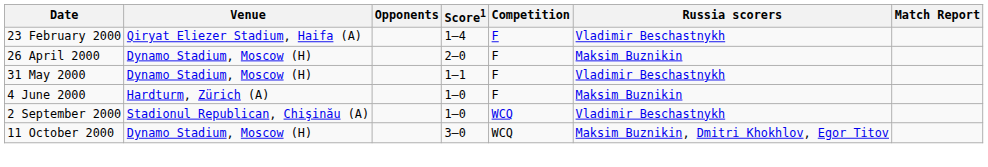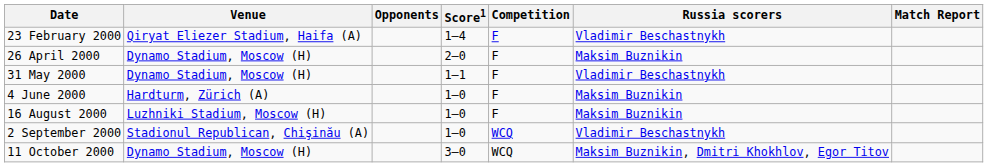 <table class="wikitable">
 <tr>
 <th>Date</th>
 <th>Venue</th>
 <th>Opponents</th>
 <th>Score<sup>1</sup></th>
 <th>Competition</th>
 <th>Russia scorers</th>
 <th>Match Report</th>
 </tr>
 <tr>
 <td>23 February 2000</td>
 <td><a href='#'>Qiryat Eliezer Stadium</a>, <a href='#'>Haifa</a> (A)</td>
 <td></td>
 <td>1–4</td>
 <td><a href='#'>F</a></td>
 <td><a href='#'>Vladimir Beschastnykh</a></td>
 <td></td>
 </tr>
 <tr>
 <td>26 April 2000</td>
 <td><a href='#'>Dynamo Stadium</a>, <a href='#'>Moscow</a> (H)</td>
 <td></td>
 <td>2–0</td>
 <td>F</td>
 <td><a href='#'>Maksim Buznikin</a></td>
 <td></td>
 </tr>
 <tr>
 <td>31 May 2000</td>
 <td><a href='#'>Dynamo Stadium</a>, <a href='#'>Moscow</a> (H)</td>
 <td></td>
 <td>1–1</td>
 <td>F</td>
 <td><a href='#'>Vladimir Beschastnykh</a></td>
 <td></td>
 </tr>
 <tr>
 <td>4 June 2000</td>
 <td><a href='#'>Hardturm</a>, <a href='#'>Zürich</a> (A)</td>
 <td></td>
 <td>1–0</td>
 <td>F</td>
 <td><a href='#'>Maksim Buznikin</a></td>
 <td></td>
 </tr>
 <tr>
+<td>16 August 2000</td>
+<td><a href='#'>Luzhniki Stadium</a>, <a href='#'>Moscow</a> (H)</td>
+<td></td>
+<td>1–0</td>
+<td>F</td>
+<td><a href='#'>Maksim Buznikin</a></td>
+<td></td>
+</tr>
+<tr>
 <td>2 September 2000</td>
 <td><a href='#'>Stadionul Republican</a>, <a href='#'>Chişinău</a> (A)</td>
 <td></td>
 <td>1–0</td>
 <td><a href='#'>WCQ</a></td>
 <td><a href='#'>Vladimir Beschastnykh</a></td>
 <td> </td>
 </tr>
 <tr>
 <td>11 October 2000</td>
 <td><a href='#'>Dynamo Stadium</a>, <a href='#'>Moscow</a> (H)</td>
 <td></td>
 <td>3–0</td>
 <td>WCQ</td>
 <td><a href='#'>Maksim Buznikin</a>, <a href='#'>Dmitri Khokhlov</a>, <a href='#'>Egor Titov</a></td>
 <td> </td>
 </tr>
 </table>
